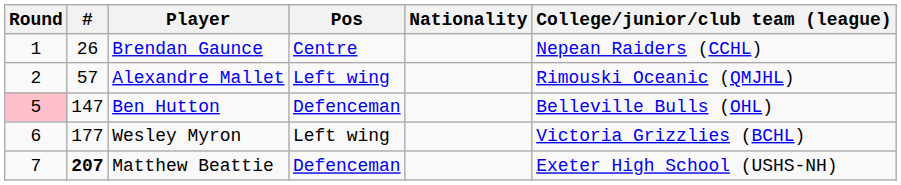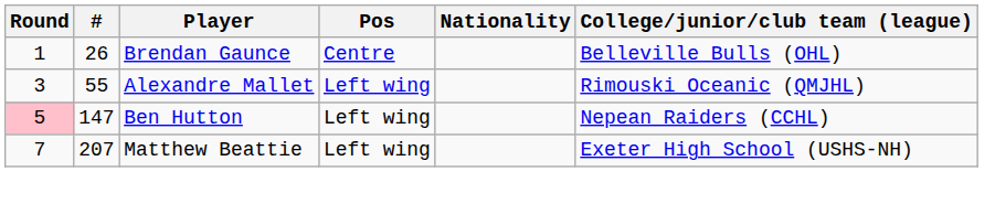 <table class="wikitable">
 <tr>
 <th>Round</th>
 <th>#</th>
 <th>Player</th>
 <th>Pos</th>
 <th>Nationality</th>
 <th>College/junior/club team (league)</th>
 </tr>
 <tr>
 <td align=center>1</td>
 <td align=center>26</td>
 <td><a href='#'>Brendan Gaunce</a></td>
 <td><a href='#'>Centre</a></td>
 <td></td>
-<td><a href='#'>Nepean Raiders</a> (<a href='#'>CCHL</a>)</td>
+<td><a href='#'>Belleville Bulls</a> (<a href='#'>OHL</a>)</td>
 </tr>
 <tr>
-<td align=center>2</td>
-<td align=center>57</td>
+<td align=center>3</td>
+<td align=center>55</td>
 <td><a href='#'>Alexandre Mallet</a></td>
 <td><a href='#'>Left wing</a></td>
 <td></td>
 <td><a href='#'>Rimouski Oceanic</a> (<a href='#'>QMJHL</a>)</td>
 </tr>
 <tr>
 <td align=center style="background: pink;">5</td>
 <td align=center>147</td>
 <td><a href='#'>Ben Hutton</a></td>
-<td><a href='#'>Defenceman</a></td>
-<td></td>
-<td><a href='#'>Belleville Bulls</a> (<a href='#'>OHL</a>)</td>
-</tr>
-<tr>
-<td align=center>6</td>
-<td align=center>177</td>
-<td>Wesley Myron</td>
 <td>Left wing</td>
 <td></td>
-<td><a href='#'>Victoria Grizzlies</a> (<a href='#'>BCHL</a>)</td>
+<td><a href='#'>Nepean Raiders</a> (<a href='#'>CCHL</a>)</td>
 </tr>
 <tr>
 <td align=center>7</td>
-<td align=center><strong>207</strong></td>
+<td align=center>207</td>
 <td>Matthew Beattie</td>
-<td><a href='#'>Defenceman</a></td>
+<td>Left wing</td>
 <td></td>
 <td><a href='#'>Exeter High School</a> (USHS-NH)</td>
 </tr>
 </table>
